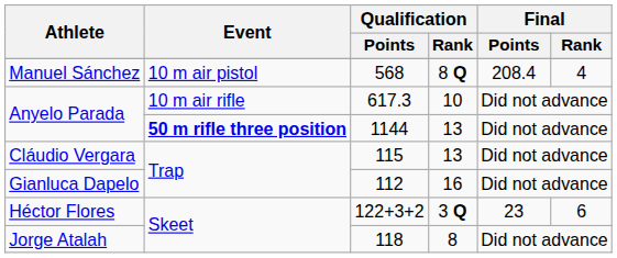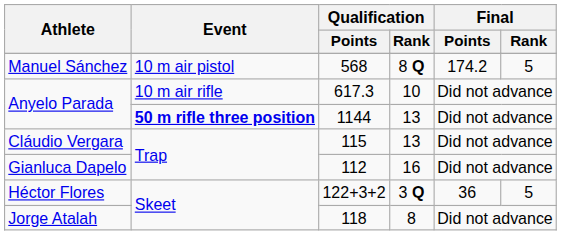 <table class=wikitable style=font-size:90%;text-align:center>
 <tr>
 <th rowspan=2>Athlete</th>
 <th rowspan=2>Event</th>
 <th colspan=2>Qualification</th>
 <th colspan=2>Final</th>
 </tr>
 <tr style=font-size:95%>
 <th>Points</th>
 <th>Rank</th>
 <th>Points</th>
 <th>Rank</th>
 </tr>
 <tr o>
 </tr>
 <tr>
 <td align=left><a href='#'>Manuel Sánchez</a></td>
 <td align=left><a href='#'>10 m air pistol</a></td>
 <td>568</td>
 <td>8 <strong>Q</strong></td>
-<td>208.4</td>
-<td>4</td>
+<td>174.2</td>
+<td>5</td>
 </tr>
 <tr>
 <td align=left rowspan=2><a href='#'>Anyelo Parada</a></td>
 <td align=left><a href='#'>10 m air rifle</a></td>
 <td>617.3</td>
 <td>10</td>
 <td colspan=2>Did not advance</td>
 </tr>
 <tr>
 <td align=left><strong><a href='#'>50 m rifle three position</a></strong></td>
 <td>1144</td>
 <td>13</td>
 <td colspan=2>Did not advance</td>
 </tr>
 <tr>
 <td align=left><a href='#'>Cláudio Vergara</a></td>
 <td align=left rowspan=2><a href='#'>Trap</a></td>
 <td>115</td>
 <td>13</td>
 <td colspan=2>Did not advance</td>
 </tr>
 <tr>
 <td align=left><a href='#'>Gianluca Dapelo</a></td>
 <td>112</td>
 <td>16</td>
 <td colspan=2>Did not advance</td>
 </tr>
 <tr>
 <td align=left><a href='#'>Héctor Flores</a></td>
 <td align=left rowspan=2><a href='#'>Skeet</a></td>
 <td>122+3+2</td>
 <td>3 <strong>Q</strong></td>
-<td>23</td>
-<td>6</td>
+<td>36</td>
+<td>5</td>
 </tr>
 <tr>
 <td align=left><a href='#'>Jorge Atalah</a></td>
 <td>118</td>
 <td>8</td>
 <td colspan=2>Did not advance</td>
 </tr>
 </table>
